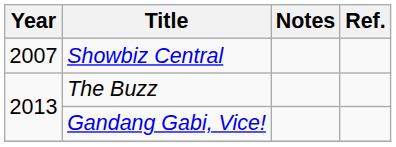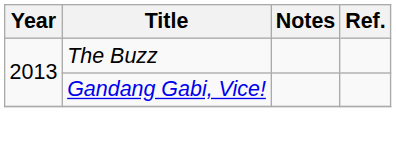 <table class="wikitable">
 <tr>
 <th>Year</th>
 <th>Title</th>
 <th>Notes</th>
 <th>Ref.</th>
-</tr>
-<tr>
-<td>2007</td>
-<td><em><a href='#'>Showbiz Central</a></em></td>
-<td></td>
-<td></td>
 </tr>
 <tr>
 <td rowspan="2">2013</td>
 <td><em>The Buzz</em></td>
 <td></td>
 <td></td>
 </tr>
 <tr>
 <td><em><a href='#'>Gandang Gabi, Vice!</a></em></td>
 <td></td>
 <td></td>
 </tr>
 <tr>
 </tr>
 </table>
